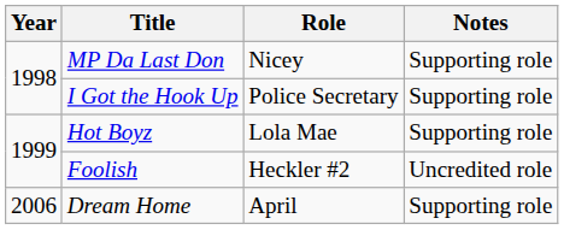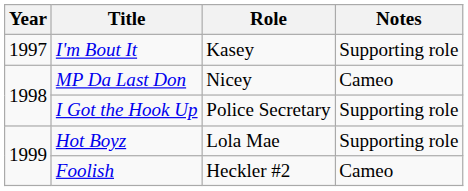 <table class="wikitable">
 <tr>
 <th>Year</th>
 <th>Title</th>
 <th>Role</th>
 <th>Notes</th>
 </tr>
 <tr>
+<td>1997</td>
+<td><em><a href='#'>I'm Bout It</a></em></td>
+<td>Kasey</td>
+<td>Supporting role</td>
+</tr>
+<tr>
 <td rowspan="2">1998</td>
 <td><em><a href='#'>MP Da Last Don</a></em></td>
 <td>Nicey</td>
-<td>Supporting role</td>
+<td>Cameo</td>
 </tr>
 <tr>
 <td><em><a href='#'>I Got the Hook Up</a></em></td>
 <td>Police Secretary</td>
 <td>Supporting role</td>
 </tr>
 <tr>
 <td rowspan="2">1999</td>
 <td><em><a href='#'>Hot Boyz</a></em></td>
 <td>Lola Mae</td>
 <td>Supporting role</td>
 </tr>
 <tr>
 <td><em><a href='#'>Foolish</a></em></td>
 <td>Heckler #2</td>
-<td>Uncredited role</td>
-</tr>
-<tr>
-<td>2006</td>
-<td><em>Dream Home</em></td>
-<td>April</td>
-<td>Supporting role</td>
+<td>Cameo</td>
 </tr>
 </table>
